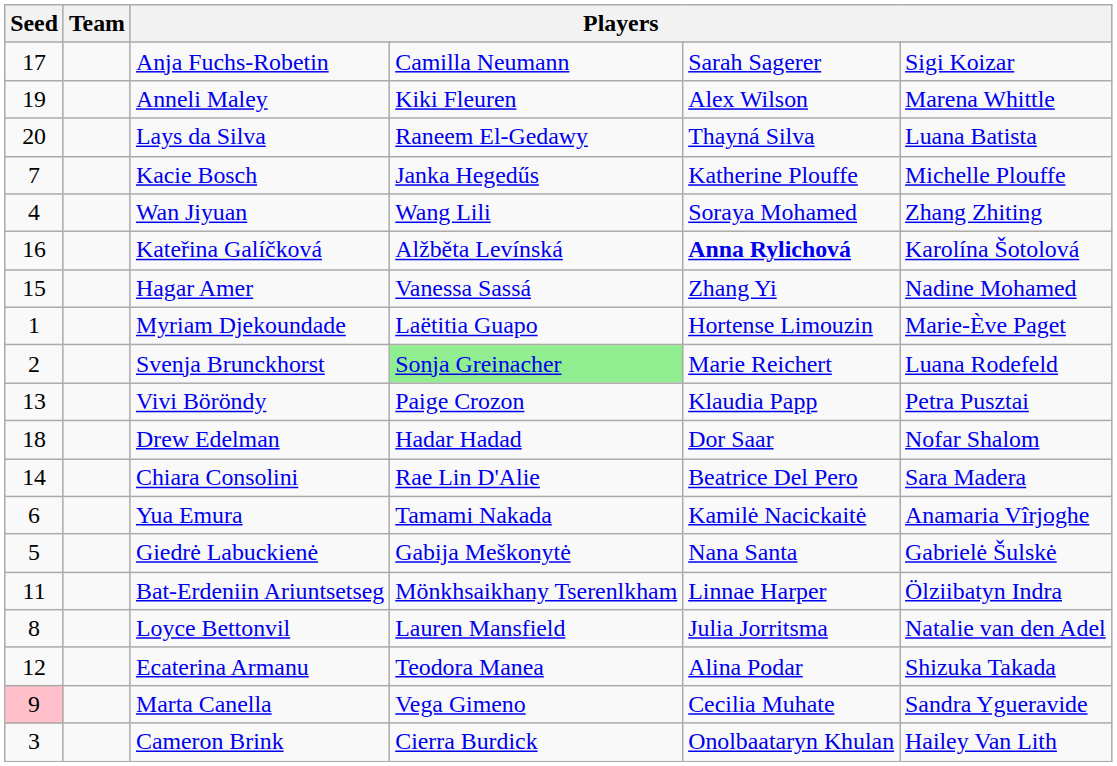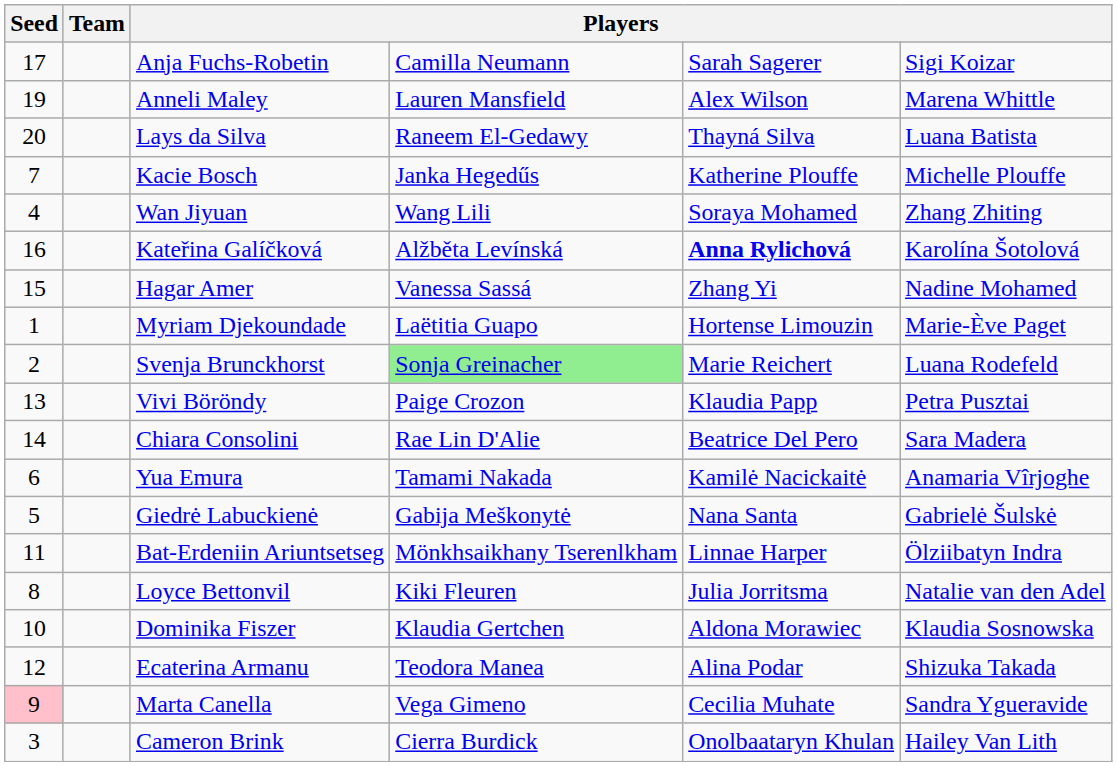 <table class="wikitable sortable">
 <tr>
 <th>Seed</th>
 <th>Team</th>
 <th width=220px colspan=4>Players</th>
 </tr>
 <tr>
 <td align=center>17</td>
 <td></td>
 <td><a href='#'>Anja Fuchs-Robetin</a></td>
 <td><a href='#'>Camilla Neumann</a></td>
 <td><a href='#'>Sarah Sagerer</a></td>
 <td><a href='#'>Sigi Koizar</a></td>
 </tr>
 <tr>
 <td align=center>19</td>
 <td></td>
 <td><a href='#'>Anneli Maley</a></td>
-<td><a href='#'>Kiki Fleuren</a></td>
+<td><a href='#'>Lauren Mansfield</a></td>
 <td><a href='#'>Alex Wilson</a></td>
 <td><a href='#'>Marena Whittle</a></td>
 </tr>
 <tr>
 <td align=center>20</td>
 <td></td>
 <td><a href='#'>Lays da Silva</a></td>
 <td><a href='#'>Raneem El-Gedawy</a></td>
 <td><a href='#'>Thayná Silva</a></td>
 <td><a href='#'>Luana Batista</a></td>
 </tr>
 <tr>
 <td align=center>7</td>
 <td></td>
 <td><a href='#'>Kacie Bosch</a></td>
 <td><a href='#'>Janka Hegedűs</a></td>
 <td><a href='#'>Katherine Plouffe</a></td>
 <td><a href='#'>Michelle Plouffe</a></td>
 </tr>
 <tr>
 <td align=center>4</td>
 <td></td>
 <td><a href='#'>Wan Jiyuan</a></td>
 <td><a href='#'>Wang Lili</a></td>
 <td><a href='#'>Soraya Mohamed</a></td>
 <td><a href='#'>Zhang Zhiting</a></td>
 </tr>
 <tr>
 <td align=center>16</td>
 <td></td>
 <td><a href='#'>Kateřina Galíčková</a></td>
 <td><a href='#'>Alžběta Levínská</a></td>
 <td><strong><a href='#'>Anna Rylichová</a></strong></td>
 <td><a href='#'>Karolína Šotolová</a></td>
 </tr>
 <tr>
 <td align=center>15</td>
 <td></td>
 <td><a href='#'>Hagar Amer</a></td>
 <td><a href='#'>Vanessa Sassá</a></td>
 <td><a href='#'>Zhang Yi</a></td>
 <td><a href='#'>Nadine Mohamed</a></td>
 </tr>
 <tr>
 <td align=center>1</td>
 <td></td>
 <td><a href='#'>Myriam Djekoundade</a></td>
 <td><a href='#'>Laëtitia Guapo</a></td>
 <td><a href='#'>Hortense Limouzin</a></td>
 <td><a href='#'>Marie-Ève Paget</a></td>
 </tr>
 <tr>
 <td align=center>2</td>
 <td></td>
 <td><a href='#'>Svenja Brunckhorst</a></td>
 <td style="background: lightgreen;"><a href='#'>Sonja Greinacher</a></td>
 <td><a href='#'>Marie Reichert</a></td>
 <td><a href='#'>Luana Rodefeld</a></td>
 </tr>
 <tr>
 <td align=center>13</td>
 <td></td>
 <td><a href='#'>Vivi Böröndy</a></td>
 <td><a href='#'>Paige Crozon</a></td>
 <td><a href='#'>Klaudia Papp</a></td>
 <td><a href='#'>Petra Pusztai</a></td>
 </tr>
 <tr>
-<td align=center>18</td>
-<td></td>
-<td><a href='#'>Drew Edelman</a></td>
-<td><a href='#'>Hadar Hadad</a></td>
-<td><a href='#'>Dor Saar</a></td>
-<td><a href='#'>Nofar Shalom</a></td>
-</tr>
-<tr>
 <td align=center>14</td>
 <td></td>
 <td><a href='#'>Chiara Consolini</a></td>
 <td><a href='#'>Rae Lin D'Alie</a></td>
 <td><a href='#'>Beatrice Del Pero</a></td>
 <td><a href='#'>Sara Madera</a></td>
 </tr>
 <tr>
 <td align=center>6</td>
 <td></td>
 <td><a href='#'>Yua Emura</a></td>
 <td><a href='#'>Tamami Nakada</a></td>
 <td><a href='#'>Kamilė Nacickaitė</a></td>
 <td><a href='#'>Anamaria Vîrjoghe</a></td>
 </tr>
 <tr>
 <td align=center>5</td>
 <td></td>
 <td><a href='#'>Giedrė Labuckienė</a></td>
 <td><a href='#'>Gabija Meškonytė</a></td>
 <td><a href='#'>Nana Santa</a></td>
 <td><a href='#'>Gabrielė Šulskė</a></td>
 </tr>
 <tr>
 <td align=center>11</td>
 <td></td>
 <td><a href='#'>Bat-Erdeniin Ariuntsetseg</a></td>
 <td><a href='#'>Mönkhsaikhany Tserenlkham</a></td>
 <td><a href='#'>Linnae Harper</a></td>
 <td><a href='#'>Ölziibatyn Indra</a></td>
 </tr>
 <tr>
 <td align=center>8</td>
 <td></td>
 <td><a href='#'>Loyce Bettonvil</a></td>
-<td><a href='#'>Lauren Mansfield</a></td>
+<td><a href='#'>Kiki Fleuren</a></td>
 <td><a href='#'>Julia Jorritsma</a></td>
 <td><a href='#'>Natalie van den Adel</a></td>
+</tr>
+<tr>
+<td align=center>10</td>
+<td></td>
+<td><a href='#'>Dominika Fiszer</a></td>
+<td><a href='#'>Klaudia Gertchen</a></td>
+<td><a href='#'>Aldona Morawiec</a></td>
+<td><a href='#'>Klaudia Sosnowska</a></td>
 </tr>
 <tr>
 <td align=center>12</td>
 <td></td>
 <td><a href='#'>Ecaterina Armanu</a></td>
 <td><a href='#'>Teodora Manea</a></td>
 <td><a href='#'>Alina Podar</a></td>
 <td><a href='#'>Shizuka Takada</a></td>
 </tr>
 <tr>
 <td align=center style="background: pink;">9</td>
 <td></td>
 <td><a href='#'>Marta Canella</a></td>
 <td><a href='#'>Vega Gimeno</a></td>
 <td><a href='#'>Cecilia Muhate</a></td>
 <td><a href='#'>Sandra Ygueravide</a></td>
 </tr>
 <tr>
 <td align=center>3</td>
 <td></td>
 <td><a href='#'>Cameron Brink</a></td>
 <td><a href='#'>Cierra Burdick</a></td>
 <td><a href='#'>Onolbaataryn Khulan</a></td>
 <td><a href='#'>Hailey Van Lith</a></td>
 </tr>
 </table>
